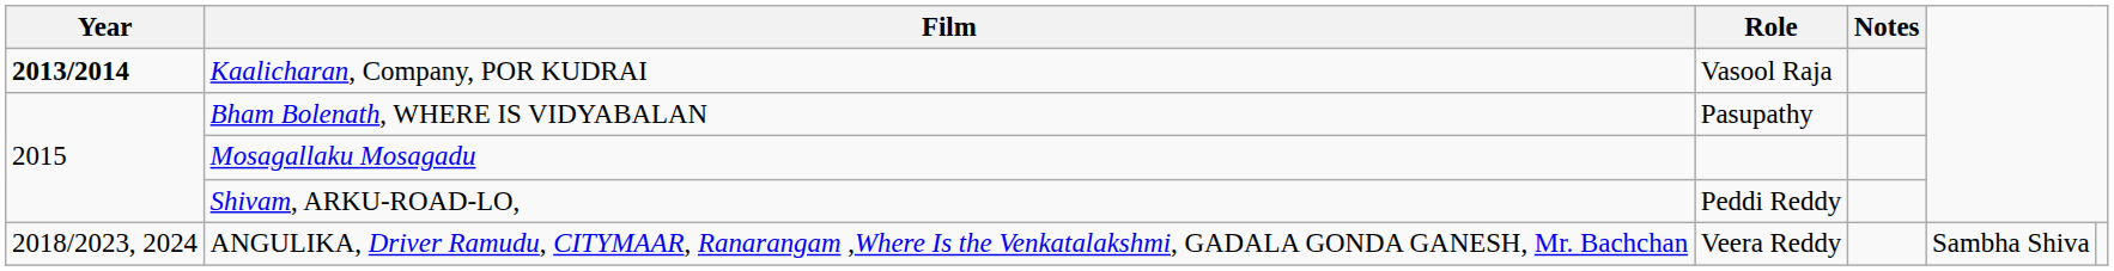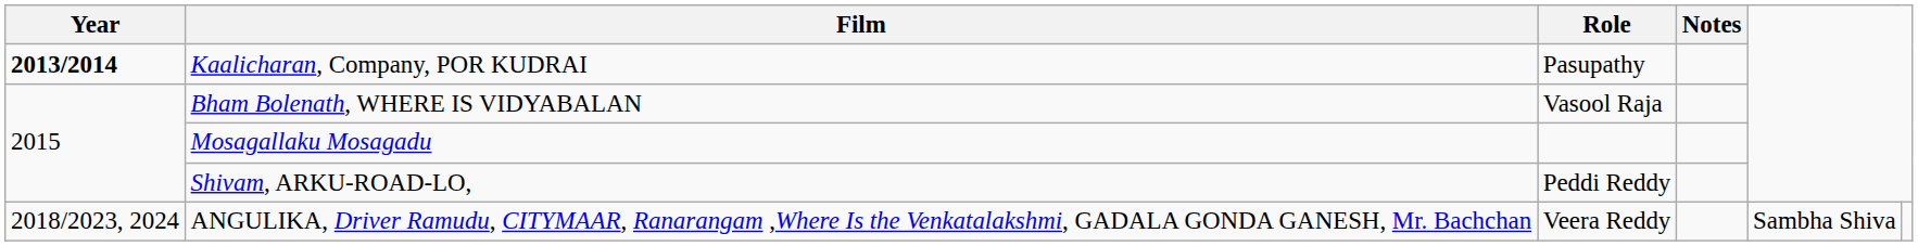 <table class="wikitable sortable">
 <tr>
 <th>Year</th>
 <th>Film</th>
 <th>Role</th>
 <th>Notes</th>
 </tr>
 <tr>
 <td><strong>2013/2014</strong></td>
 <td><em><a href='#'>Kaalicharan</a></em>,  Company, POR KUDRAI</td>
-<td>Vasool Raja</td>
+<td>Pasupathy</td>
 <td></td>
 </tr>
 <tr>
 <td rowspan="3">2015</td>
 <td><em><a href='#'>Bham Bolenath</a></em>, WHERE IS VIDYABALAN</td>
-<td>Pasupathy</td>
+<td>Vasool Raja</td>
 <td></td>
 </tr>
 <tr>
 <td><em><a href='#'>Mosagallaku Mosagadu</a></em></td>
 <td></td>
 <td></td>
 </tr>
 <tr>
 <td><em><a href='#'>Shivam</a></em>, ARKU-ROAD-LO,</td>
 <td>Peddi Reddy</td>
 <td></td>
 </tr>
 <tr>
 <td rowspan="2">2018/2023, 2024</td>
 <td>ANGULIKA, <em><a href='#'>Driver Ramudu</a></em>, <em><a href='#'>CITYMAAR</a></em>, <em><a href='#'>Ranarangam</a></em> ,<em><a href='#'>Where Is the Venkatalakshmi</a></em>, GADALA GONDA GANESH, <a href='#'>Mr. Bachchan</a></td>
 <td>Veera Reddy</td>
 <td></td>
 <td>Sambha Shiva</td>
 <td></td>
 </tr>
 </table>
